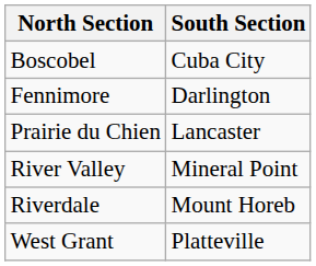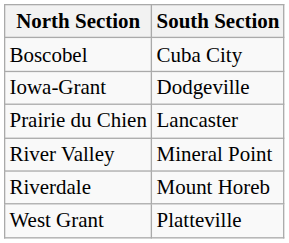 <table class="wikitable">
 <tr>
 <th>North Section</th>
 <th>South Section</th>
 </tr>
 <tr>
 <td>Boscobel</td>
 <td>Cuba City</td>
 </tr>
 <tr>
-<td>Fennimore</td>
-<td>Darlington</td>
+<td>Iowa-Grant</td>
+<td>Dodgeville</td>
 </tr>
 <tr>
 <td>Prairie du Chien</td>
 <td>Lancaster</td>
 </tr>
 <tr>
 <td>River Valley</td>
 <td>Mineral Point</td>
 </tr>
 <tr>
 <td>Riverdale</td>
 <td>Mount Horeb</td>
 </tr>
 <tr>
 <td>West Grant</td>
 <td>Platteville</td>
 </tr>
 </table>
